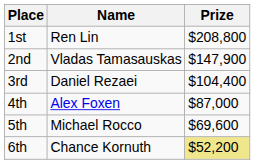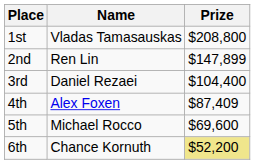 <table class="wikitable">
 <tr>
 <th>Place</th>
 <th>Name</th>
 <th>Prize</th>
 </tr>
 <tr>
 <td>1st</td>
-<td> Ren Lin</td>
+<td> Vladas Tamasauskas</td>
 <td>$208,800</td>
 </tr>
 <tr>
 <td>2nd</td>
-<td> Vladas Tamasauskas</td>
-<td>$147,900</td>
+<td> Ren Lin</td>
+<td>$147,899</td>
 </tr>
 <tr>
 <td>3rd</td>
 <td> Daniel Rezaei</td>
 <td>$104,400</td>
 </tr>
 <tr>
 <td>4th</td>
 <td> <a href='#'>Alex Foxen</a></td>
-<td>$87,000</td>
+<td>$87,409</td>
 </tr>
 <tr>
 <td>5th</td>
 <td> Michael Rocco</td>
 <td>$69,600</td>
 </tr>
 <tr>
 <td>6th</td>
 <td> Chance Kornuth</td>
 <td style="background: khaki;">$52,200</td>
 </tr>
 </table>
